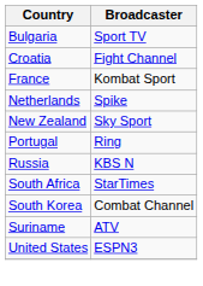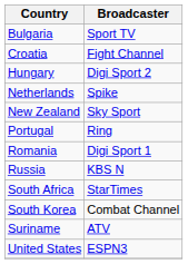 <table class="wikitable">
 <tr>
 <th align=center>Country</th>
 <th align=center>Broadcaster</th>
 </tr>
 <tr>
 <td> <a href='#'>Bulgaria</a></td>
 <td><a href='#'>Sport TV</a></td>
 </tr>
 <tr>
 <td> <a href='#'>Croatia</a></td>
 <td><a href='#'>Fight Channel</a></td>
 </tr>
 <tr>
-<td> <a href='#'>France</a></td>
-<td>Kombat Sport</td>
+<td align=left> <a href='#'>Hungary</a></td>
+<td><a href='#'>Digi Sport 2</a></td>
 </tr>
 <tr>
 <td align=left> <a href='#'>Netherlands</a></td>
 <td><a href='#'>Spike</a></td>
 </tr>
 <tr>
 <td align=left> <a href='#'>New Zealand</a></td>
 <td><a href='#'>Sky Sport</a></td>
 </tr>
 <tr>
 <td align=left> <a href='#'>Portugal</a></td>
 <td><a href='#'>Ring</a></td>
+</tr>
+<tr>
+<td align=left> <a href='#'>Romania</a></td>
+<td><a href='#'>Digi Sport 1</a></td>
 </tr>
 <tr>
 <td> <a href='#'>Russia</a></td>
 <td><a href='#'>KBS N</a></td>
 </tr>
 <tr>
 <td> <a href='#'>South Africa</a></td>
 <td><a href='#'>StarTimes</a></td>
 </tr>
 <tr>
 <td> <a href='#'>South Korea</a></td>
 <td>Combat Channel</td>
 </tr>
 <tr>
 <td> <a href='#'>Suriname</a></td>
 <td><a href='#'>ATV</a></td>
 </tr>
 <tr>
 <td> <a href='#'>United States</a></td>
 <td><a href='#'>ESPN3</a></td>
 </tr>
 <tr>
 </tr>
 </table>
